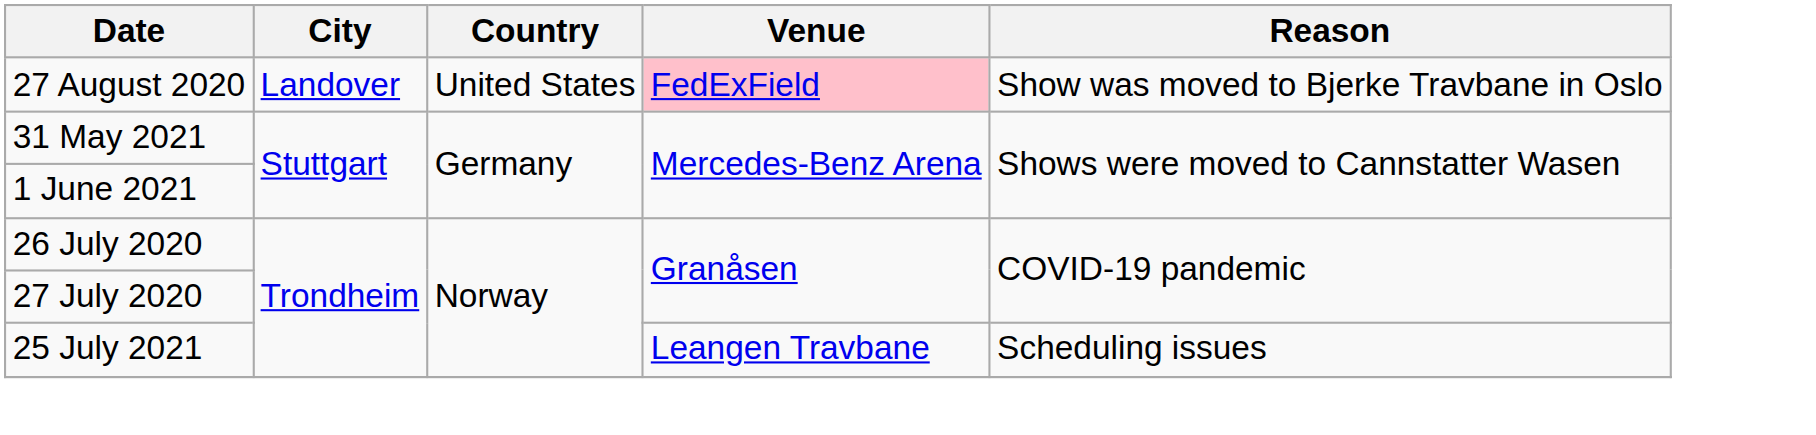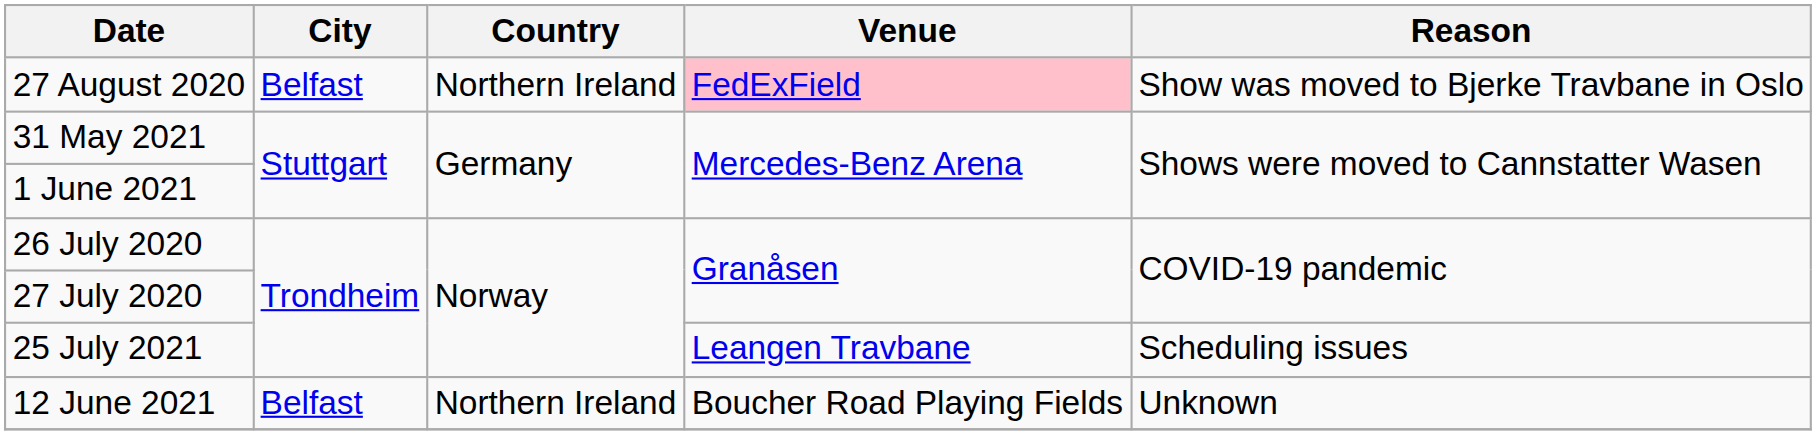 <table class="wikitable">
 <tr>
 <th>Date</th>
 <th>City</th>
 <th>Country</th>
 <th>Venue</th>
 <th>Reason</th>
 </tr>
 <tr>
 <td>27 August 2020</td>
-<td><a href='#'>Landover</a></td>
-<td>United States</td>
+<td><a href='#'>Belfast</a></td>
+<td>Northern Ireland</td>
 <td style="background: pink;"><a href='#'>FedExField</a></td>
 <td>Show was moved to Bjerke Travbane in Oslo</td>
 </tr>
 <tr>
 <td>31 May 2021</td>
 <td rowspan="2"><a href='#'>Stuttgart</a></td>
 <td rowspan="2">Germany</td>
 <td rowspan="2"><a href='#'>Mercedes-Benz Arena</a></td>
 <td rowspan="2">Shows were moved to Cannstatter Wasen</td>
 </tr>
 <tr>
 <td>1 June 2021</td>
 </tr>
 <tr>
 <td>26 July 2020</td>
 <td rowspan="3"><a href='#'>Trondheim</a></td>
 <td rowspan="3">Norway</td>
 <td rowspan="2"><a href='#'>Granåsen</a></td>
 <td rowspan="2">COVID-19 pandemic</td>
 </tr>
 <tr>
 <td>27 July 2020</td>
 </tr>
 <tr>
 <td>25 July 2021</td>
 <td><a href='#'>Leangen Travbane</a></td>
 <td>Scheduling issues</td>
 </tr>
 <tr>
+<td>12 June 2021</td>
+<td><a href='#'>Belfast</a></td>
+<td>Northern Ireland</td>
+<td>Boucher Road Playing Fields</td>
+<td>Unknown</td>
+</tr>
+<tr>
 </tr>
 </table>
